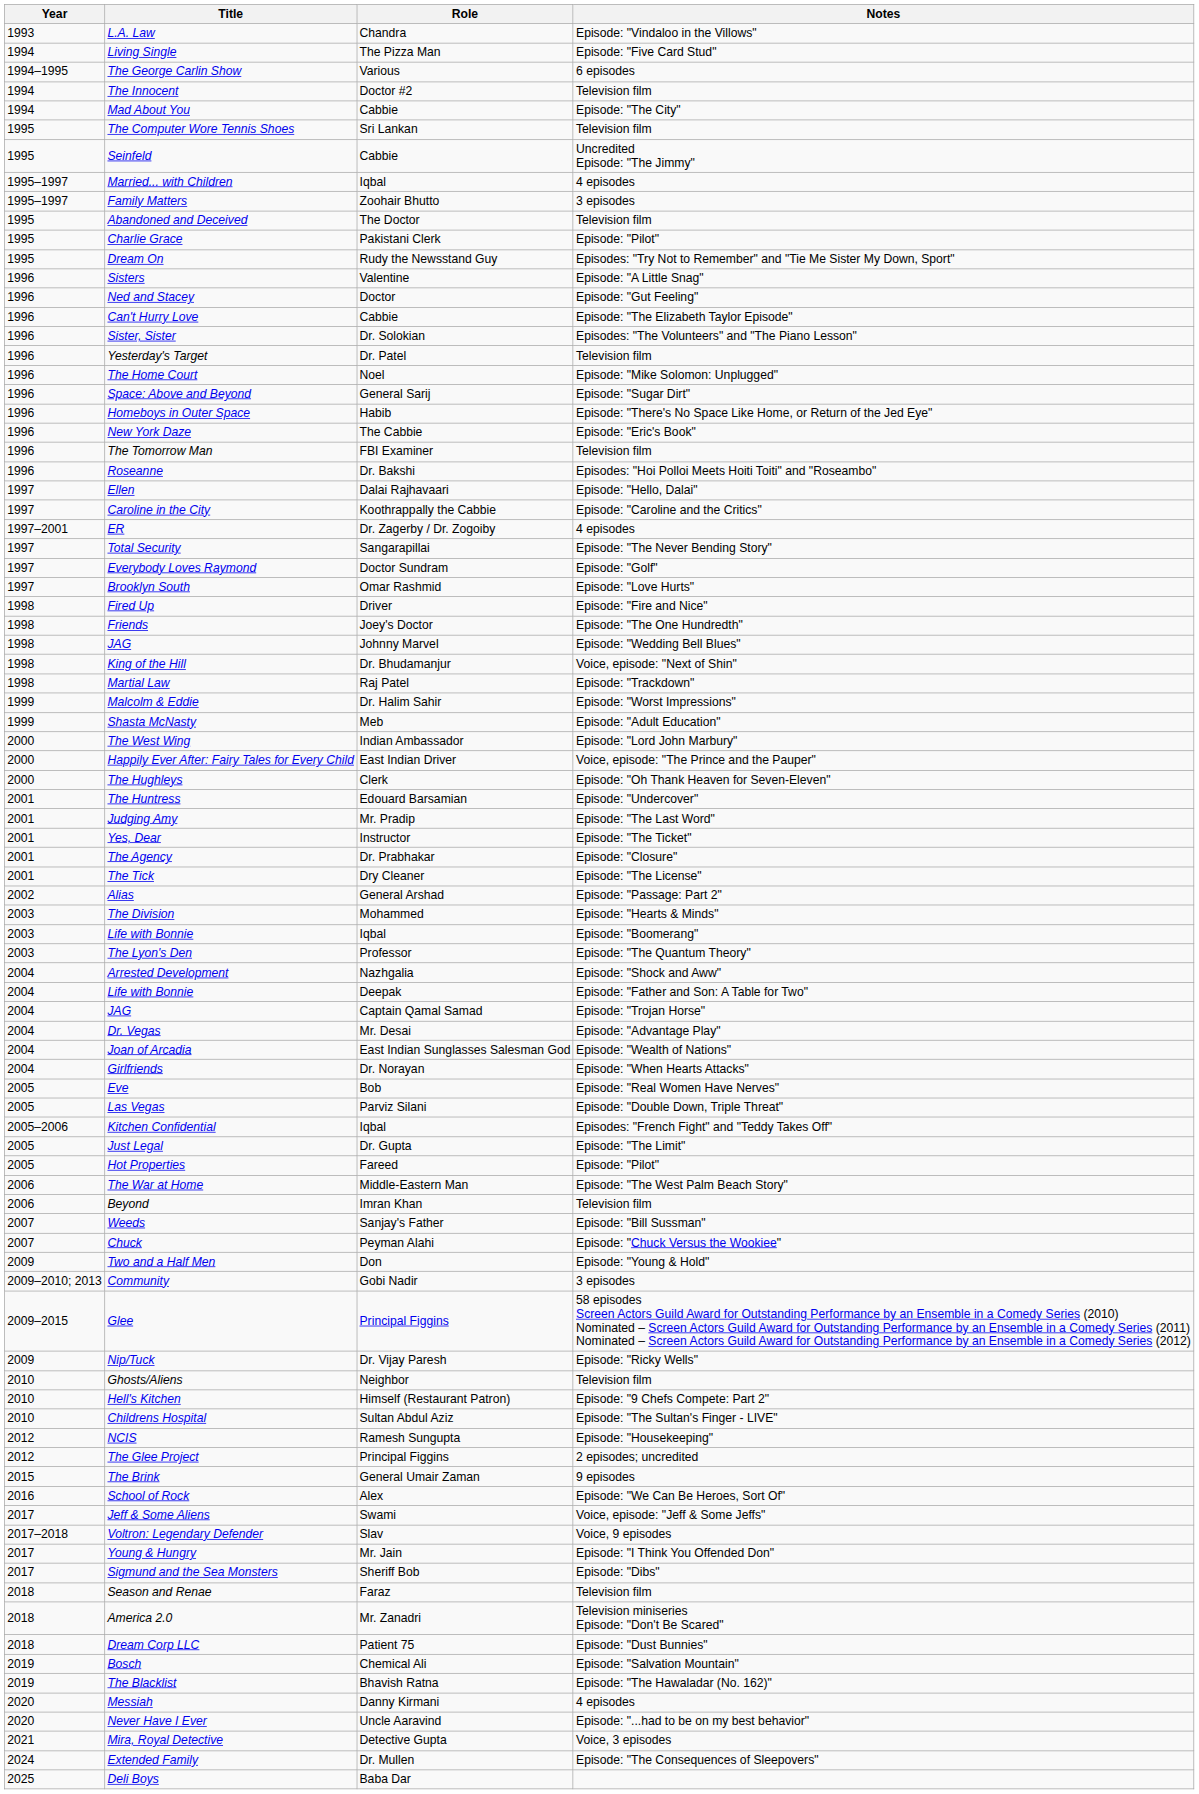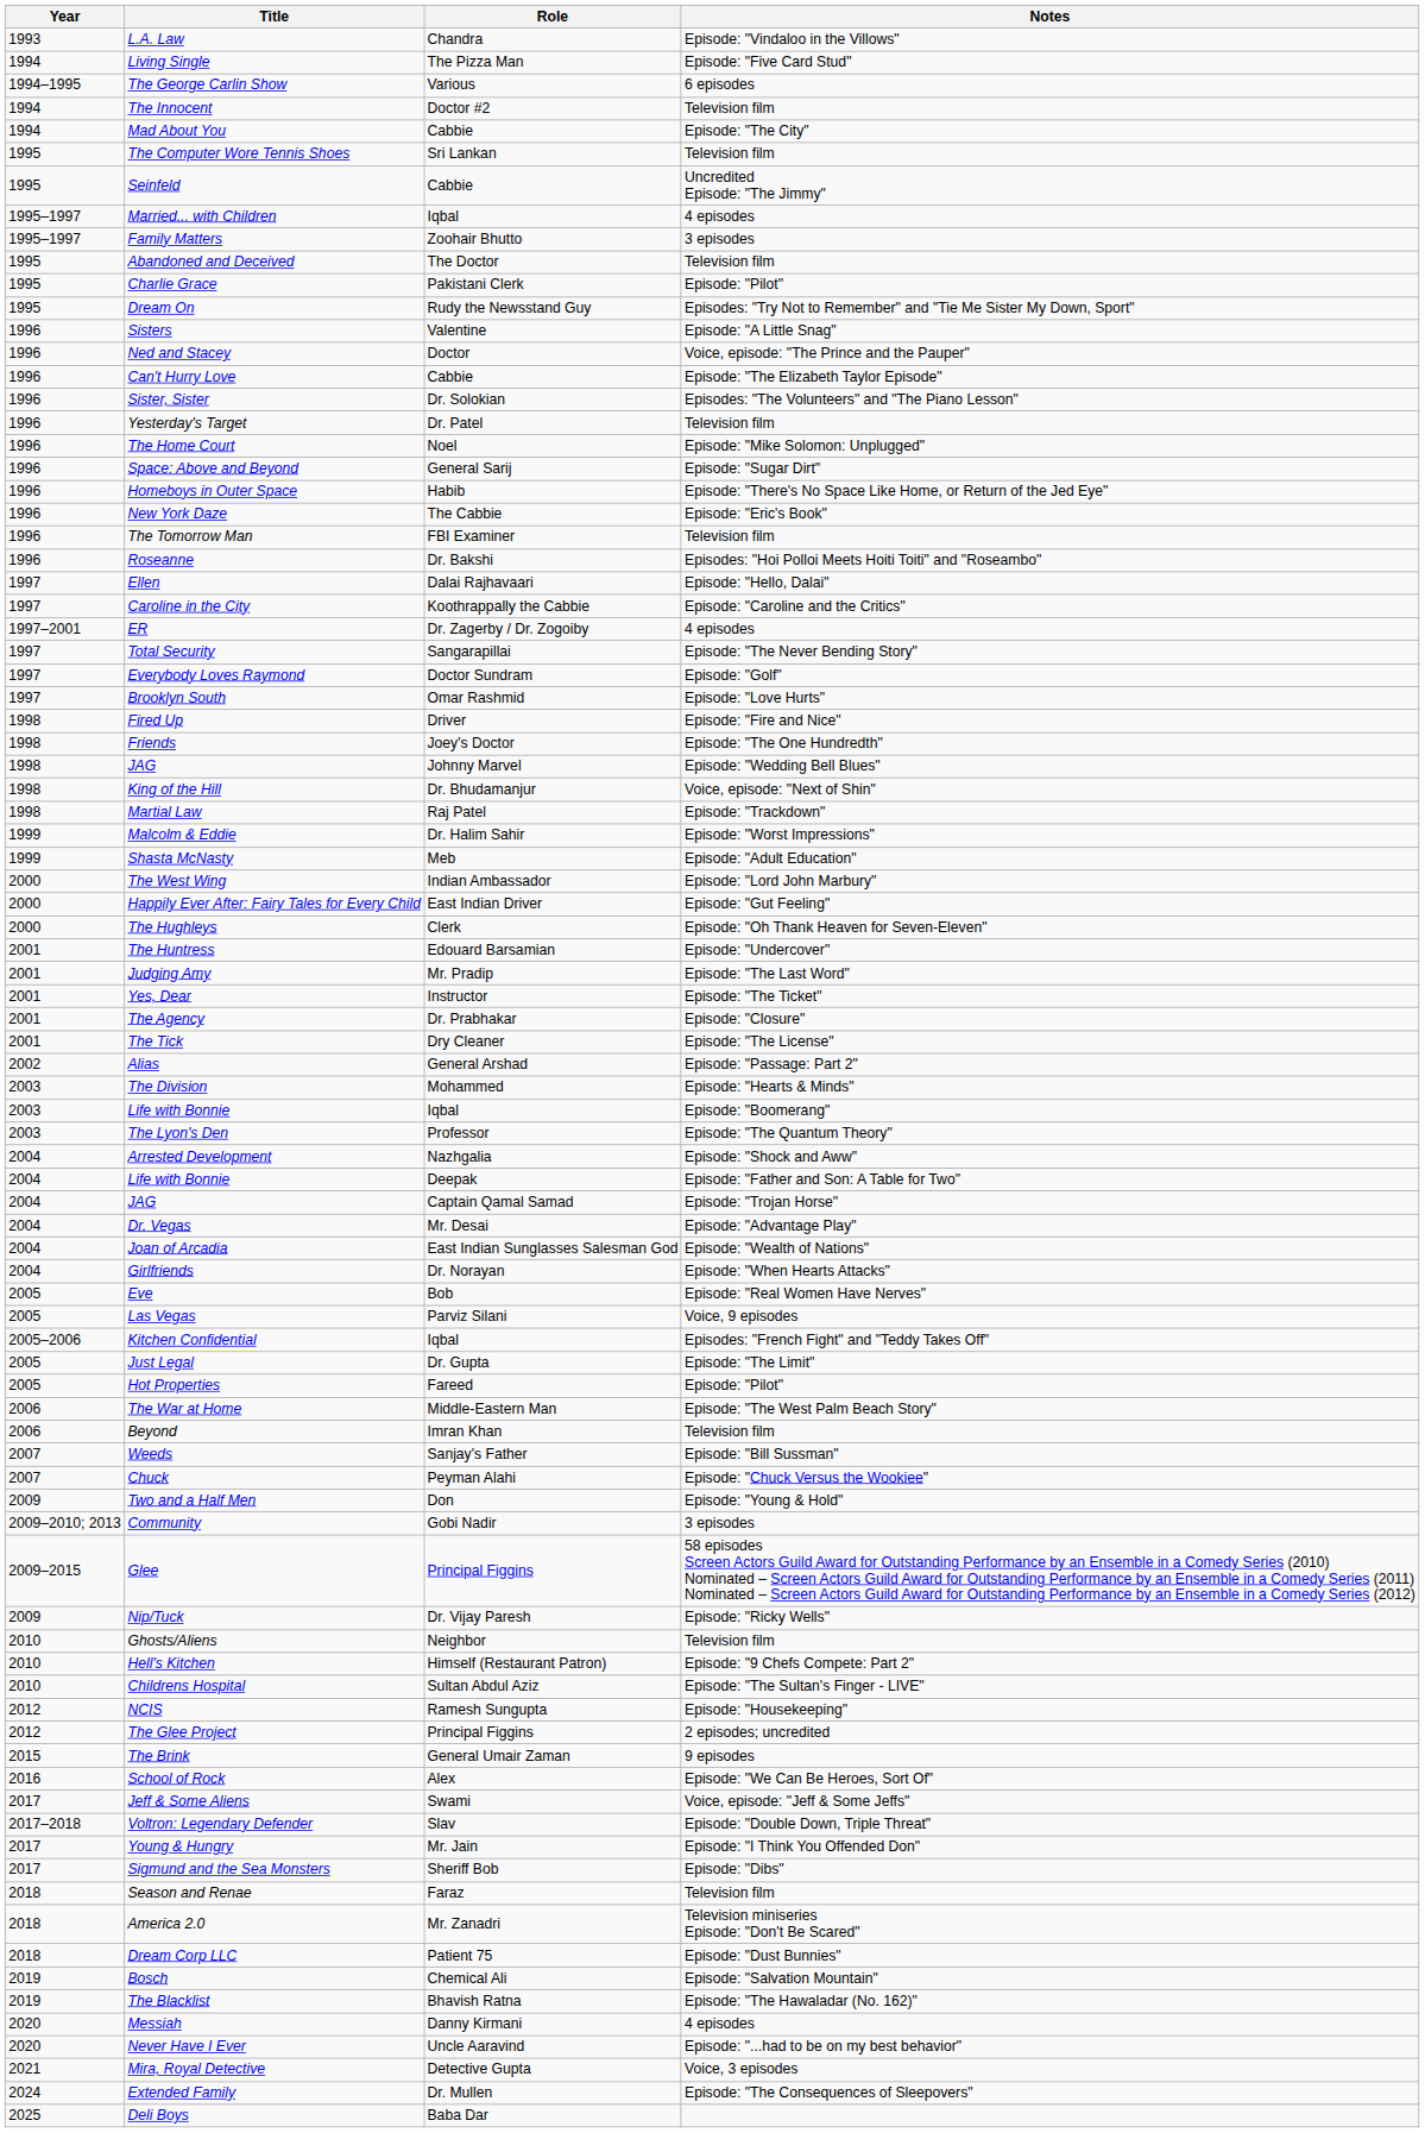 <table class="wikitable sortable">
 <tr>
 <th>Year</th>
 <th>Title</th>
 <th>Role</th>
 <th>Notes</th>
 </tr>
 <tr>
 <td>1993</td>
 <td><em><a href='#'>L.A. Law</a></em></td>
 <td>Chandra</td>
 <td>Episode: "Vindaloo in the Villows"</td>
 </tr>
 <tr>
 <td>1994</td>
 <td><em><a href='#'>Living Single</a></em></td>
 <td>The Pizza Man</td>
 <td>Episode: "Five Card Stud"</td>
 </tr>
 <tr>
 <td>1994–1995</td>
 <td><em><a href='#'>The George Carlin Show</a></em></td>
 <td>Various</td>
 <td>6 episodes</td>
 </tr>
 <tr>
 <td>1994</td>
 <td><em><a href='#'>The Innocent</a></em></td>
 <td>Doctor #2</td>
 <td>Television film</td>
 </tr>
 <tr>
 <td>1994</td>
 <td><em><a href='#'>Mad About You</a></em></td>
 <td>Cabbie</td>
 <td>Episode: "The City"</td>
 </tr>
 <tr>
 <td>1995</td>
 <td><em><a href='#'>The Computer Wore Tennis Shoes</a></em></td>
 <td>Sri Lankan</td>
 <td>Television film</td>
 </tr>
 <tr>
 <td>1995</td>
 <td><em><a href='#'>Seinfeld</a></em></td>
 <td>Cabbie</td>
 <td>Uncredited<br>Episode: "The Jimmy"</td>
 </tr>
 <tr>
 <td>1995–1997</td>
 <td><em><a href='#'>Married... with Children</a></em></td>
 <td>Iqbal</td>
 <td>4 episodes</td>
 </tr>
 <tr>
 <td>1995–1997</td>
 <td><em><a href='#'>Family Matters</a></em></td>
 <td>Zoohair Bhutto</td>
 <td>3 episodes</td>
 </tr>
 <tr>
 <td>1995</td>
 <td><em><a href='#'>Abandoned and Deceived</a></em></td>
 <td>The Doctor</td>
 <td>Television film</td>
 </tr>
 <tr>
 <td>1995</td>
 <td><em><a href='#'>Charlie Grace</a></em></td>
 <td>Pakistani Clerk</td>
 <td>Episode: "Pilot"</td>
 </tr>
 <tr>
 <td>1995</td>
 <td><em><a href='#'>Dream On</a></em></td>
 <td>Rudy the Newsstand Guy</td>
 <td>Episodes: "Try Not to Remember" and "Tie Me Sister My Down, Sport"</td>
 </tr>
 <tr>
 <td>1996</td>
 <td><em><a href='#'>Sisters</a></em></td>
 <td>Valentine</td>
 <td>Episode: "A Little Snag"</td>
 </tr>
 <tr>
 <td>1996</td>
 <td><em><a href='#'>Ned and Stacey</a></em></td>
 <td>Doctor</td>
-<td>Episode: "Gut Feeling"</td>
+<td>Voice, episode: "The Prince and the Pauper"</td>
 </tr>
 <tr>
 <td>1996</td>
 <td><em><a href='#'>Can't Hurry Love</a></em></td>
 <td>Cabbie</td>
 <td>Episode: "The Elizabeth Taylor Episode"</td>
 </tr>
 <tr>
 <td>1996</td>
 <td><em><a href='#'>Sister, Sister</a></em></td>
 <td>Dr. Solokian</td>
 <td>Episodes: "The Volunteers" and "The Piano Lesson"</td>
 </tr>
 <tr>
 <td>1996</td>
 <td><em>Yesterday's Target</em></td>
 <td>Dr. Patel</td>
 <td>Television film</td>
 </tr>
 <tr>
 <td>1996</td>
 <td><em><a href='#'>The Home Court</a></em></td>
 <td>Noel</td>
 <td>Episode: "Mike Solomon: Unplugged"</td>
 </tr>
 <tr>
 <td>1996</td>
 <td><em><a href='#'>Space: Above and Beyond</a></em></td>
 <td>General Sarij</td>
 <td>Episode: "Sugar Dirt"</td>
 </tr>
 <tr>
 <td>1996</td>
 <td><em><a href='#'>Homeboys in Outer Space</a></em></td>
 <td>Habib</td>
 <td>Episode: "There's No Space Like Home, or Return of the Jed Eye"</td>
 </tr>
 <tr>
 <td>1996</td>
 <td><em><a href='#'>New York Daze</a></em></td>
 <td>The Cabbie</td>
 <td>Episode: "Eric's Book"</td>
 </tr>
 <tr>
 <td>1996</td>
 <td><em>The Tomorrow Man</em></td>
 <td>FBI Examiner</td>
 <td>Television film</td>
 </tr>
 <tr>
 <td>1996</td>
 <td><em><a href='#'>Roseanne</a></em></td>
 <td>Dr. Bakshi</td>
 <td>Episodes: "Hoi Polloi Meets Hoiti Toiti" and "Roseambo"</td>
 </tr>
 <tr>
 <td>1997</td>
 <td><em><a href='#'>Ellen</a></em></td>
 <td>Dalai Rajhavaari</td>
 <td>Episode: "Hello, Dalai"</td>
 </tr>
 <tr>
 <td>1997</td>
 <td><em><a href='#'>Caroline in the City</a></em></td>
 <td>Koothrappally the Cabbie</td>
 <td>Episode: "Caroline and the Critics"</td>
 </tr>
 <tr>
 <td>1997–2001</td>
 <td><em><a href='#'>ER</a></em></td>
 <td>Dr. Zagerby / Dr. Zogoiby</td>
 <td>4 episodes</td>
 </tr>
 <tr>
 <td>1997</td>
 <td><em><a href='#'>Total Security</a></em></td>
 <td>Sangarapillai</td>
 <td>Episode: "The Never Bending Story"</td>
 </tr>
 <tr>
 <td>1997</td>
 <td><em><a href='#'>Everybody Loves Raymond</a></em></td>
 <td>Doctor Sundram</td>
 <td>Episode: "Golf"</td>
 </tr>
 <tr>
 <td>1997</td>
 <td><em><a href='#'>Brooklyn South</a></em></td>
 <td>Omar Rashmid</td>
 <td>Episode: "Love Hurts"</td>
 </tr>
 <tr>
 <td>1998</td>
 <td><em><a href='#'>Fired Up</a></em></td>
 <td>Driver</td>
 <td>Episode: "Fire and Nice"</td>
 </tr>
 <tr>
 <td>1998</td>
 <td><em><a href='#'>Friends</a></em></td>
 <td>Joey's Doctor</td>
 <td>Episode: "The One Hundredth"</td>
 </tr>
 <tr>
 <td>1998</td>
 <td><em><a href='#'>JAG</a></em></td>
 <td>Johnny Marvel</td>
 <td>Episode: "Wedding Bell Blues"</td>
 </tr>
 <tr>
 <td>1998</td>
 <td><em><a href='#'>King of the Hill</a></em></td>
 <td>Dr. Bhudamanjur</td>
 <td>Voice, episode: "Next of Shin"</td>
 </tr>
 <tr>
 <td>1998</td>
 <td><em><a href='#'>Martial Law</a></em></td>
 <td>Raj Patel</td>
 <td>Episode: "Trackdown"</td>
 </tr>
 <tr>
 <td>1999</td>
 <td><em><a href='#'>Malcolm & Eddie</a></em></td>
 <td>Dr. Halim Sahir</td>
 <td>Episode: "Worst Impressions"</td>
 </tr>
 <tr>
 <td>1999</td>
 <td><em><a href='#'>Shasta McNasty</a></em></td>
 <td>Meb</td>
 <td>Episode: "Adult Education"</td>
 </tr>
 <tr>
 <td>2000</td>
 <td><em><a href='#'>The West Wing</a></em></td>
 <td>Indian Ambassador</td>
 <td>Episode: "Lord John Marbury"</td>
 </tr>
 <tr>
 <td>2000</td>
 <td><em><a href='#'>Happily Ever After: Fairy Tales for Every Child</a></em></td>
 <td>East Indian Driver</td>
-<td>Voice, episode: "The Prince and the Pauper"</td>
+<td>Episode: "Gut Feeling"</td>
 </tr>
 <tr>
 <td>2000</td>
 <td><em><a href='#'>The Hughleys</a></em></td>
 <td>Clerk</td>
 <td>Episode: "Oh Thank Heaven for Seven-Eleven"</td>
 </tr>
 <tr>
 <td>2001</td>
 <td><em><a href='#'>The Huntress</a></em></td>
 <td>Edouard Barsamian</td>
 <td>Episode: "Undercover"</td>
 </tr>
 <tr>
 <td>2001</td>
 <td><em><a href='#'>Judging Amy</a></em></td>
 <td>Mr. Pradip</td>
 <td>Episode: "The Last Word"</td>
 </tr>
 <tr>
 <td>2001</td>
 <td><em><a href='#'>Yes, Dear</a></em></td>
 <td>Instructor</td>
 <td>Episode: "The Ticket"</td>
 </tr>
 <tr>
 <td>2001</td>
 <td><em><a href='#'>The Agency</a></em></td>
 <td>Dr. Prabhakar</td>
 <td>Episode: "Closure"</td>
 </tr>
 <tr>
 <td>2001</td>
 <td><em><a href='#'>The Tick</a></em></td>
 <td>Dry Cleaner</td>
 <td>Episode: "The License"</td>
 </tr>
 <tr>
 <td>2002</td>
 <td><em><a href='#'>Alias</a></em></td>
 <td>General Arshad</td>
 <td>Episode: "Passage: Part 2"</td>
 </tr>
 <tr>
 <td>2003</td>
 <td><em><a href='#'>The Division</a></em></td>
 <td>Mohammed</td>
 <td>Episode: "Hearts & Minds"</td>
 </tr>
 <tr>
 <td>2003</td>
 <td><em><a href='#'>Life with Bonnie</a></em></td>
 <td>Iqbal</td>
 <td>Episode: "Boomerang"</td>
 </tr>
 <tr>
 <td>2003</td>
 <td><em><a href='#'>The Lyon's Den</a></em></td>
 <td>Professor</td>
 <td>Episode: "The Quantum Theory"</td>
 </tr>
 <tr>
 <td>2004</td>
 <td><em><a href='#'>Arrested Development</a></em></td>
 <td>Nazhgalia</td>
 <td>Episode: "Shock and Aww"</td>
 </tr>
 <tr>
 <td>2004</td>
 <td><em><a href='#'>Life with Bonnie</a></em></td>
 <td>Deepak</td>
 <td>Episode: "Father and Son: A Table for Two"</td>
 </tr>
 <tr>
 <td>2004</td>
 <td><em><a href='#'>JAG</a></em></td>
 <td>Captain Qamal Samad</td>
 <td>Episode: "Trojan Horse"</td>
 </tr>
 <tr>
 <td>2004</td>
 <td><em><a href='#'>Dr. Vegas</a></em></td>
 <td>Mr. Desai</td>
 <td>Episode: "Advantage Play"</td>
 </tr>
 <tr>
 <td>2004</td>
 <td><em><a href='#'>Joan of Arcadia</a></em></td>
 <td>East Indian Sunglasses Salesman God</td>
 <td>Episode: "Wealth of Nations"</td>
 </tr>
 <tr>
 <td>2004</td>
 <td><em><a href='#'>Girlfriends</a></em></td>
 <td>Dr. Norayan</td>
 <td>Episode: "When Hearts Attacks"</td>
 </tr>
 <tr>
 <td>2005</td>
 <td><em><a href='#'>Eve</a></em></td>
 <td>Bob</td>
 <td>Episode: "Real Women Have Nerves"</td>
 </tr>
 <tr>
 <td>2005</td>
 <td><em><a href='#'>Las Vegas</a></em></td>
 <td>Parviz Silani</td>
-<td>Episode: "Double Down, Triple Threat"</td>
+<td>Voice, 9 episodes</td>
 </tr>
 <tr>
 <td>2005–2006</td>
 <td><em><a href='#'>Kitchen Confidential</a></em></td>
 <td>Iqbal</td>
 <td>Episodes: "French Fight" and "Teddy Takes Off"</td>
 </tr>
 <tr>
 <td>2005</td>
 <td><em><a href='#'>Just Legal</a></em></td>
 <td>Dr. Gupta</td>
 <td>Episode: "The Limit"</td>
 </tr>
 <tr>
 <td>2005</td>
 <td><em><a href='#'>Hot Properties</a></em></td>
 <td>Fareed</td>
 <td>Episode: "Pilot"</td>
 </tr>
 <tr>
 <td>2006</td>
 <td><em><a href='#'>The War at Home</a></em></td>
 <td>Middle-Eastern Man</td>
 <td>Episode: "The West Palm Beach Story"</td>
 </tr>
 <tr>
 <td>2006</td>
 <td><em>Beyond</em></td>
 <td>Imran Khan</td>
 <td>Television film</td>
 </tr>
 <tr>
 <td>2007</td>
 <td><em><a href='#'>Weeds</a></em></td>
 <td>Sanjay's Father</td>
 <td>Episode: "Bill Sussman"</td>
 </tr>
 <tr>
 <td>2007</td>
 <td><em><a href='#'>Chuck</a></em></td>
 <td>Peyman Alahi</td>
 <td>Episode: "<a href='#'>Chuck Versus the Wookiee</a>"</td>
 </tr>
 <tr>
 <td>2009</td>
 <td><em><a href='#'>Two and a Half Men</a></em></td>
 <td>Don</td>
 <td>Episode: "Young & Hold"</td>
 </tr>
 <tr>
 <td>2009–2010; 2013</td>
 <td><em><a href='#'>Community</a></em></td>
 <td>Gobi Nadir</td>
 <td>3 episodes</td>
 </tr>
 <tr>
 <td>2009–2015</td>
 <td><em><a href='#'>Glee</a></em></td>
 <td><a href='#'>Principal Figgins</a></td>
 <td>58 episodes<br><a href='#'>Screen Actors Guild Award for Outstanding Performance by an Ensemble in a Comedy Series</a> (2010)<br>Nominated – <a href='#'>Screen Actors Guild Award for Outstanding Performance by an Ensemble in a Comedy Series</a> (2011)<br>Nominated – <a href='#'>Screen Actors Guild Award for Outstanding Performance by an Ensemble in a Comedy Series</a> (2012)</td>
 </tr>
 <tr>
 <td>2009</td>
 <td><em><a href='#'>Nip/Tuck</a></em></td>
 <td>Dr. Vijay Paresh</td>
 <td>Episode: "Ricky Wells"</td>
 </tr>
 <tr>
 <td>2010</td>
 <td><em>Ghosts/Aliens</em></td>
 <td>Neighbor</td>
 <td>Television film</td>
 </tr>
 <tr>
 <td>2010</td>
 <td><em><a href='#'>Hell's Kitchen</a></em></td>
 <td>Himself (Restaurant Patron)</td>
 <td>Episode: "9 Chefs Compete: Part 2"</td>
 </tr>
 <tr>
 <td>2010</td>
 <td><em><a href='#'>Childrens Hospital</a></em></td>
 <td>Sultan Abdul Aziz</td>
 <td>Episode: "The Sultan's Finger - LIVE"</td>
 </tr>
 <tr>
 <td>2012</td>
 <td><em><a href='#'>NCIS</a></em></td>
 <td>Ramesh Sungupta</td>
 <td>Episode: "Housekeeping"</td>
 </tr>
 <tr>
 <td>2012</td>
 <td><em><a href='#'>The Glee Project</a></em></td>
 <td>Principal Figgins</td>
 <td>2 episodes; uncredited</td>
 </tr>
 <tr>
 <td>2015</td>
 <td><em><a href='#'>The Brink</a></em></td>
 <td>General Umair Zaman</td>
 <td>9 episodes</td>
 </tr>
 <tr>
 <td>2016</td>
 <td><em><a href='#'>School of Rock</a></em></td>
 <td>Alex</td>
 <td>Episode: "We Can Be Heroes, Sort Of"</td>
 </tr>
 <tr>
 <td>2017</td>
 <td><em><a href='#'>Jeff & Some Aliens</a></em></td>
 <td>Swami</td>
 <td>Voice, episode: "Jeff & Some Jeffs"</td>
 </tr>
 <tr>
 <td>2017–2018</td>
 <td><em><a href='#'>Voltron: Legendary Defender</a></em></td>
 <td>Slav</td>
-<td>Voice, 9 episodes</td>
+<td>Episode: "Double Down, Triple Threat"</td>
 </tr>
 <tr>
 <td>2017</td>
 <td><em><a href='#'>Young & Hungry</a></em></td>
 <td>Mr. Jain</td>
 <td>Episode: "I Think You Offended Don"</td>
 </tr>
 <tr>
 <td>2017</td>
 <td><em><a href='#'>Sigmund and the Sea Monsters</a></em></td>
 <td>Sheriff Bob</td>
 <td>Episode: "Dibs"</td>
 </tr>
 <tr>
 <td>2018</td>
 <td><em>Season and Renae</em></td>
 <td>Faraz</td>
 <td>Television film</td>
 </tr>
 <tr>
 <td>2018</td>
 <td><em>America 2.0</em></td>
 <td>Mr. Zanadri</td>
 <td>Television miniseries<br>Episode: "Don't Be Scared"</td>
 </tr>
 <tr>
 <td>2018</td>
 <td><em><a href='#'>Dream Corp LLC</a></em></td>
 <td>Patient 75</td>
 <td>Episode: "Dust Bunnies"</td>
 </tr>
 <tr>
 <td>2019</td>
 <td><em><a href='#'>Bosch</a></em></td>
 <td>Chemical Ali</td>
 <td>Episode: "Salvation Mountain"</td>
 </tr>
 <tr>
 <td>2019</td>
 <td><em><a href='#'>The Blacklist</a></em></td>
 <td>Bhavish Ratna</td>
 <td>Episode: "The Hawaladar (No. 162)"</td>
 </tr>
 <tr>
 <td>2020</td>
 <td><em><a href='#'>Messiah</a></em></td>
 <td>Danny Kirmani</td>
 <td>4 episodes</td>
 </tr>
 <tr>
 <td>2020</td>
 <td><em><a href='#'>Never Have I Ever</a></em></td>
 <td>Uncle Aaravind</td>
 <td>Episode: "...had to be on my best behavior"</td>
 </tr>
 <tr>
 <td>2021</td>
 <td><em><a href='#'>Mira, Royal Detective</a></em></td>
 <td>Detective Gupta</td>
 <td>Voice, 3 episodes</td>
 </tr>
 <tr>
 <td>2024</td>
 <td><em><a href='#'>Extended Family</a></em></td>
 <td>Dr. Mullen</td>
 <td>Episode: "The Consequences of Sleepovers"</td>
 </tr>
 <tr>
 <td>2025</td>
 <td><em><a href='#'>Deli Boys</a></em></td>
 <td>Baba Dar</td>
 <td></td>
 </tr>
 </table>
